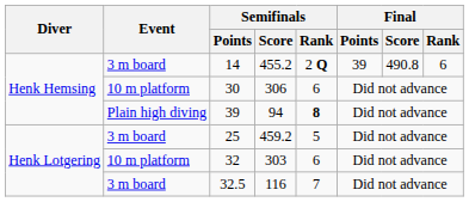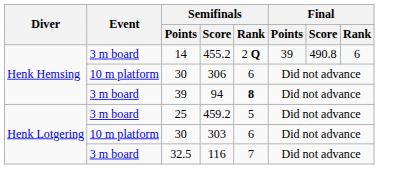 <table class=wikitable style="font-size:90%">
 <tr>
 <th rowspan=2>Diver</th>
 <th rowspan=2>Event</th>
 <th colspan=3>Semifinals</th>
 <th colspan=3>Final</th>
 </tr>
 <tr>
 <th>Points</th>
 <th>Score</th>
 <th>Rank</th>
 <th>Points</th>
 <th>Score</th>
 <th>Rank</th>
 </tr>
 <tr>
 <td rowspan=3><a href='#'>Henk Hemsing</a></td>
 <td><a href='#'>3 m board</a></td>
 <td align=center>14</td>
 <td align=center>455.2</td>
 <td align=center>2 <strong>Q</strong></td>
 <td align=center>39</td>
 <td align=center>490.8</td>
 <td align=center>6</td>
 </tr>
 <tr>
 <td><a href='#'>10 m platform</a></td>
 <td align=center>30</td>
 <td align=center>306</td>
 <td align=center>6</td>
 <td align=center colspan=3>Did not advance</td>
 </tr>
 <tr>
-<td><a href='#'>Plain high diving</a></td>
+<td><a href='#'>3 m board</a></td>
 <td align=center>39</td>
 <td align=center>94</td>
 <td align=center><strong>8</strong></td>
 <td align=center colspan=3>Did not advance</td>
 </tr>
 <tr>
 <td rowspan=3><a href='#'>Henk Lotgering</a></td>
 <td><a href='#'>3 m board</a></td>
 <td align=center>25</td>
 <td align=center>459.2</td>
 <td align=center>5</td>
 <td align=center colspan=3>Did not advance</td>
 </tr>
 <tr>
 <td><a href='#'>10 m platform</a></td>
-<td align=center>32</td>
+<td align=center>30</td>
 <td align=center>303</td>
 <td align=center>6</td>
 <td align=center colspan=3>Did not advance</td>
 </tr>
 <tr>
 <td><a href='#'>3 m board</a></td>
 <td align=center>32.5</td>
 <td align=center>116</td>
 <td align=center>7</td>
 <td align=center colspan=3>Did not advance</td>
 </tr>
 </table>
